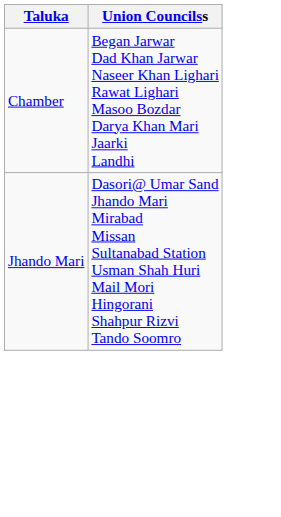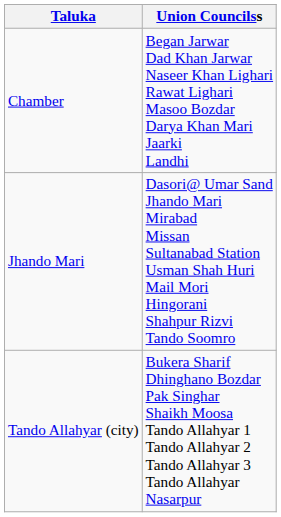 <table class="wikitable">
 <tr>
 <th><a href='#'>Taluka</a></th>
 <th><a href='#'>Union Councils</a>s</th>
 </tr>
 <tr>
 <td><a href='#'>Chamber</a></td>
 <td><a href='#'>Began Jarwar</a><br><a href='#'>Dad Khan Jarwar</a><br><a href='#'>Naseer Khan Lighari</a><br><a href='#'>Rawat Lighari</a><br><a href='#'>Masoo Bozdar</a><br><a href='#'>Darya Khan Mari</a><br><a href='#'>Jaarki</a><br><a href='#'>Landhi</a></td>
 </tr>
 <tr>
 <td><a href='#'>Jhando Mari</a></td>
 <td><a href='#'>Dasori@ Umar Sand</a><br><a href='#'>Jhando Mari</a><br><a href='#'>Mirabad</a><br><a href='#'>Missan</a><br><a href='#'>Sultanabad Station</a><br><a href='#'>Usman Shah Huri</a><br><a href='#'>Mail Mori</a><br><a href='#'>Hingorani</a><br><a href='#'>Shahpur Rizvi</a><br><a href='#'>Tando Soomro</a></td>
 </tr>
+<tr>
+<td><a href='#'>Tando Allahyar</a> (city)</td>
+<td><a href='#'>Bukera Sharif</a><br><a href='#'>Dhinghano Bozdar</a><br><a href='#'>Pak Singhar</a><br><a href='#'>Shaikh Moosa</a><br>Tando Allahyar 1<br>Tando Allahyar 2<br>Tando Allahyar 3<br>Tando Allahyar <br><a href='#'>Nasarpur</a></td>
+</tr>
 </table>
